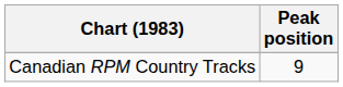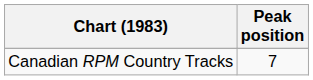 <table class="wikitable sortable">
 <tr>
 <th align="left">Chart (1983)</th>
 <th align="center">Peak<br>position</th>
 </tr>
 <tr>
 </tr>
 <tr>
 <td align="left">Canadian <em>RPM</em> Country Tracks</td>
-<td align="center">9</td>
+<td align="center">7</td>
 </tr>
 </table>
